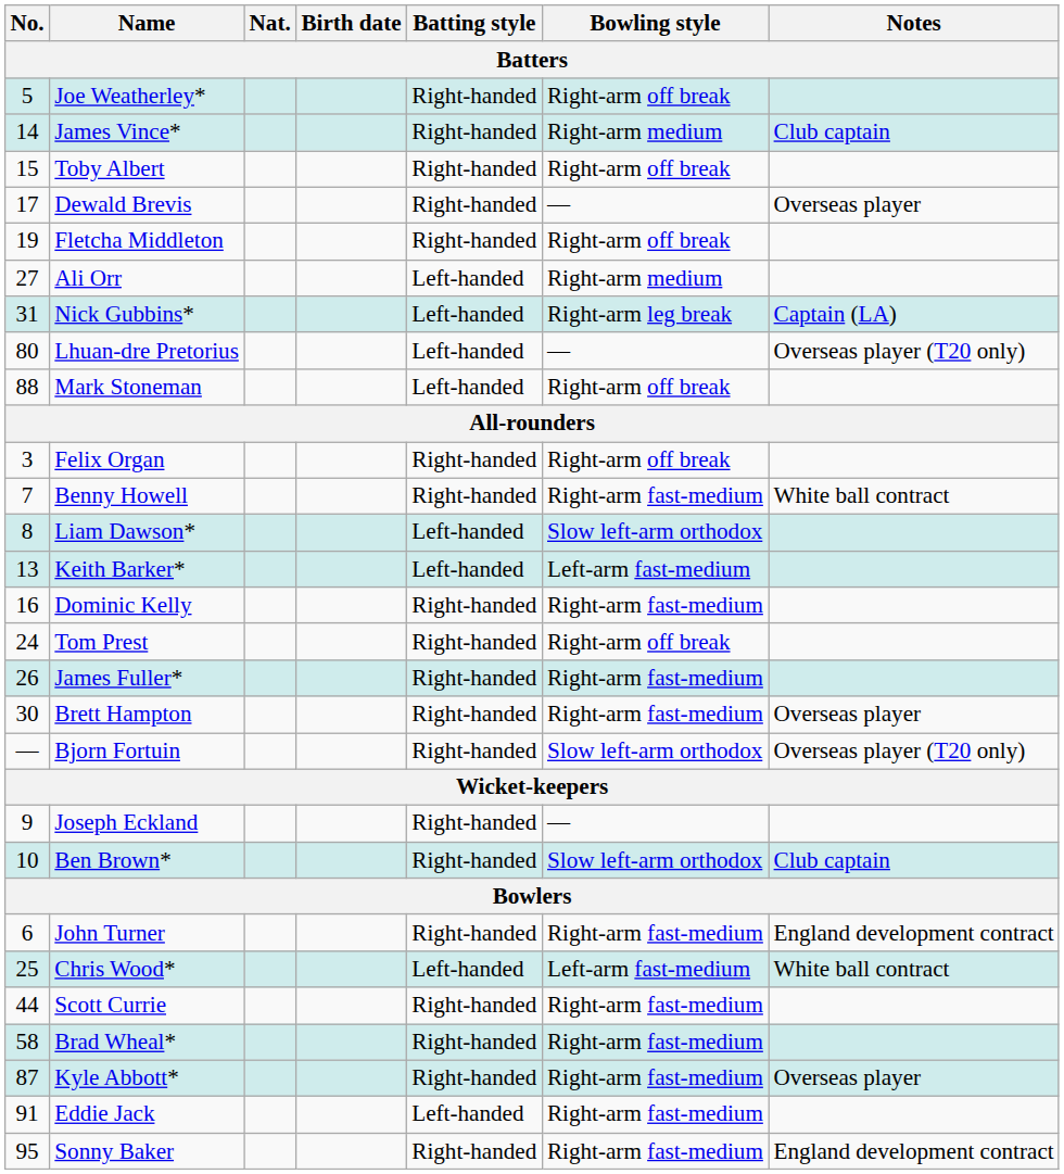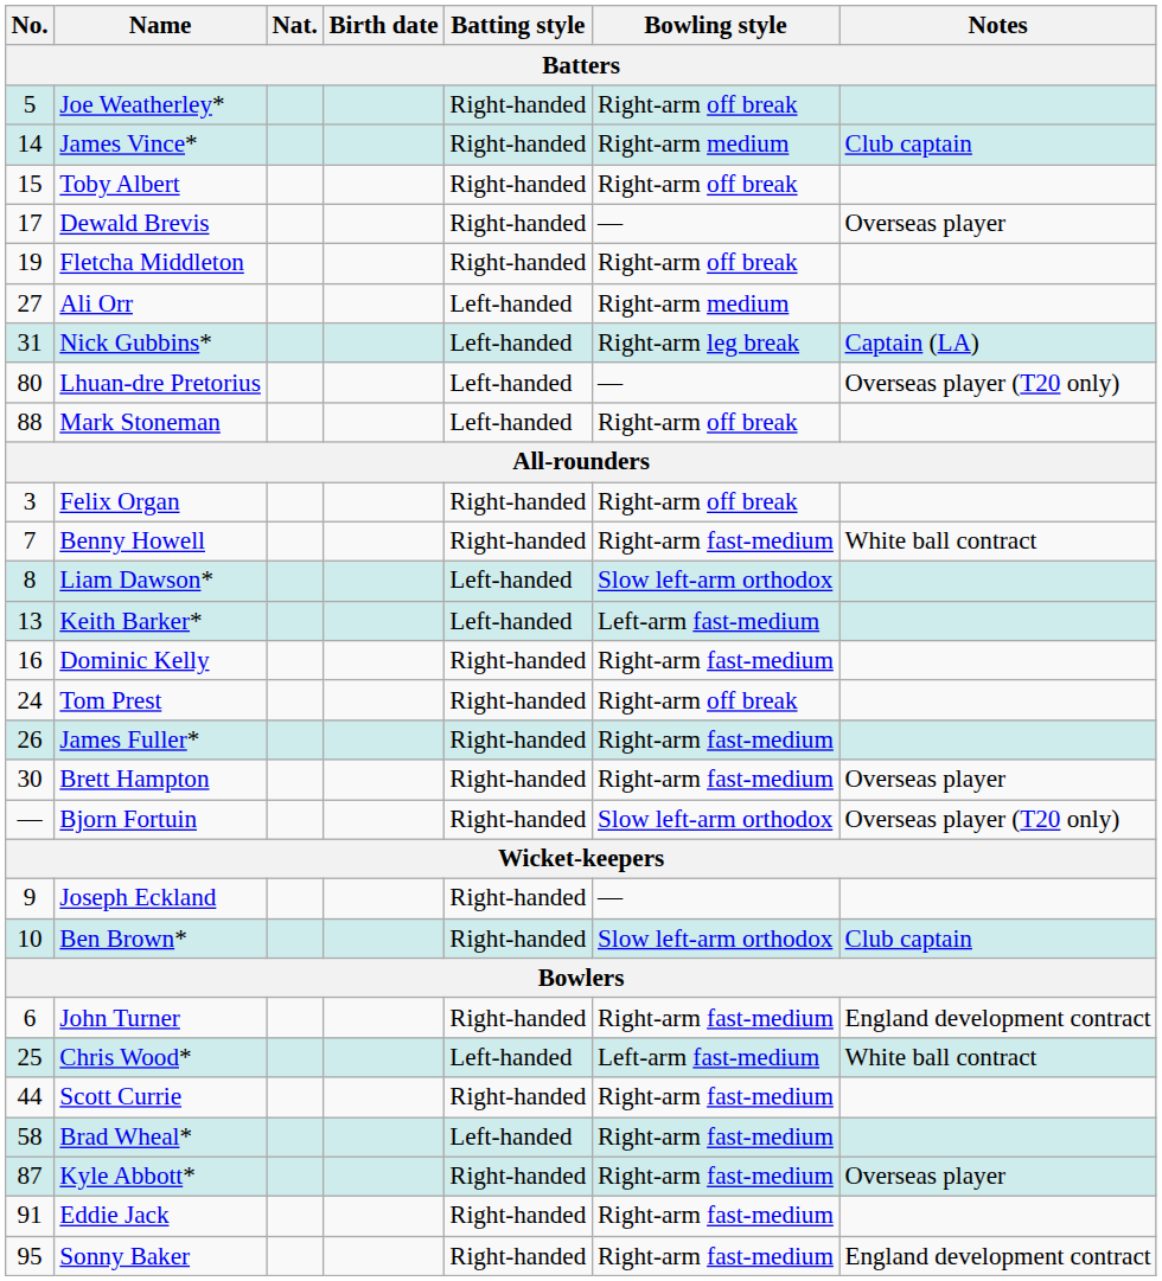 <table class="wikitable">
 <tr>
 <th>No.</th>
 <th>Name</th>
 <th>Nat.</th>
 <th>Birth date</th>
 <th>Batting style</th>
 <th>Bowling style</th>
 <th>Notes</th>
 </tr>
 <tr>
 <th colspan="7">Batters</th>
 </tr>
 <tr style="background:#cfecec;">
 <td style="text-align:center">5</td>
 <td><a href='#'>Joe Weatherley</a>*</td>
 <td></td>
 <td></td>
 <td>Right-handed</td>
 <td>Right-arm <a href='#'>off break</a></td>
 <td></td>
 </tr>
 <tr style="background:#cfecec;">
 <td style="text-align:center">14</td>
 <td><a href='#'>James Vince</a>* </td>
 <td></td>
 <td></td>
 <td>Right-handed</td>
 <td>Right-arm <a href='#'>medium</a></td>
 <td><a href='#'>Club captain</a></td>
 </tr>
 <tr>
 <td style="text-align:center">15</td>
 <td><a href='#'>Toby Albert</a></td>
 <td></td>
 <td></td>
 <td>Right-handed</td>
 <td>Right-arm <a href='#'>off break</a></td>
 <td></td>
 </tr>
 <tr>
 <td style="text-align:center">17</td>
 <td><a href='#'>Dewald Brevis</a> </td>
 <td></td>
 <td></td>
 <td>Right-handed</td>
 <td>—</td>
 <td>Overseas player</td>
 </tr>
 <tr>
 <td style="text-align:center">19</td>
 <td><a href='#'>Fletcha Middleton</a></td>
 <td></td>
 <td></td>
 <td>Right-handed</td>
 <td>Right-arm <a href='#'>off break</a></td>
 <td></td>
 </tr>
 <tr>
 <td style="text-align:center">27</td>
 <td><a href='#'>Ali Orr</a></td>
 <td></td>
 <td></td>
 <td>Left-handed</td>
 <td>Right-arm <a href='#'>medium</a></td>
 <td></td>
 </tr>
 <tr style="background:#cfecec;">
 <td style="text-align:center">31</td>
 <td><a href='#'>Nick Gubbins</a>*</td>
 <td></td>
 <td></td>
 <td>Left-handed</td>
 <td>Right-arm <a href='#'>leg break</a></td>
 <td><a href='#'>Captain</a> (<a href='#'>LA</a>)</td>
 </tr>
 <tr>
 <td style="text-align:center">80</td>
 <td><a href='#'>Lhuan-dre Pretorius</a></td>
 <td></td>
 <td></td>
 <td>Left-handed</td>
 <td>—</td>
 <td>Overseas player (<a href='#'>T20</a> only)</td>
 </tr>
 <tr>
 <td style="text-align:center">88</td>
 <td><a href='#'>Mark Stoneman</a> </td>
 <td></td>
 <td></td>
 <td>Left-handed</td>
 <td>Right-arm <a href='#'>off break</a></td>
 <td></td>
 </tr>
 <tr>
 <th colspan="7">All-rounders</th>
 </tr>
 <tr>
 <td style="text-align:center">3</td>
 <td><a href='#'>Felix Organ</a></td>
 <td></td>
 <td></td>
 <td>Right-handed</td>
 <td>Right-arm <a href='#'>off break</a></td>
 <td></td>
 </tr>
 <tr>
 <td style="text-align:center">7</td>
 <td><a href='#'>Benny Howell</a></td>
 <td></td>
 <td></td>
 <td>Right-handed</td>
 <td>Right-arm <a href='#'>fast-medium</a></td>
 <td>White ball contract</td>
 </tr>
 <tr style="background:#cfecec;">
 <td style="text-align:center">8</td>
 <td><a href='#'>Liam Dawson</a>* </td>
 <td></td>
 <td></td>
 <td>Left-handed</td>
 <td><a href='#'>Slow left-arm orthodox</a></td>
 <td></td>
 </tr>
 <tr style="background:#cfecec;">
 <td style="text-align:center">13</td>
 <td><a href='#'>Keith Barker</a>*</td>
 <td></td>
 <td></td>
 <td>Left-handed</td>
 <td>Left-arm <a href='#'>fast-medium</a></td>
 <td></td>
 </tr>
 <tr>
 <td style="text-align:center">16</td>
 <td><a href='#'>Dominic Kelly</a></td>
 <td></td>
 <td></td>
 <td>Right-handed</td>
 <td>Right-arm <a href='#'>fast-medium</a></td>
 </tr>
 <tr>
 <td style="text-align:center">24</td>
 <td><a href='#'>Tom Prest</a></td>
 <td></td>
 <td></td>
 <td>Right-handed</td>
 <td>Right-arm <a href='#'>off break</a></td>
 <td></td>
 </tr>
 <tr style="background:#cfecec;">
 <td style="text-align:center">26</td>
 <td><a href='#'>James Fuller</a>*</td>
 <td></td>
 <td></td>
 <td>Right-handed</td>
 <td>Right-arm <a href='#'>fast-medium</a></td>
 <td></td>
 </tr>
 <tr>
 <td style="text-align:center">30</td>
 <td><a href='#'>Brett Hampton</a></td>
 <td></td>
 <td></td>
 <td>Right-handed</td>
 <td>Right-arm <a href='#'>fast-medium</a></td>
 <td>Overseas player</td>
 </tr>
 <tr>
 <td style="text-align:center">—</td>
 <td><a href='#'>Bjorn Fortuin</a> </td>
 <td></td>
 <td></td>
 <td>Right-handed</td>
 <td><a href='#'>Slow left-arm orthodox</a></td>
 <td>Overseas player (<a href='#'>T20</a> only)</td>
 </tr>
 <tr>
 <th colspan="7">Wicket-keepers</th>
 </tr>
 <tr>
 <td style="text-align:center">9</td>
 <td><a href='#'>Joseph Eckland</a></td>
 <td></td>
 <td></td>
 <td>Right-handed</td>
 <td>—</td>
 <td></td>
 </tr>
 <tr style="background:#cfecec;">
 <td style="text-align:center">10</td>
 <td><a href='#'>Ben Brown</a>*</td>
 <td></td>
 <td></td>
 <td>Right-handed</td>
 <td><a href='#'>Slow left-arm orthodox</a></td>
 <td><a href='#'>Club captain</a></td>
 </tr>
 <tr>
 <th colspan="7">Bowlers</th>
 </tr>
 <tr>
 <td style="text-align:center">6</td>
 <td><a href='#'>John Turner</a> </td>
 <td></td>
 <td></td>
 <td>Right-handed</td>
 <td>Right-arm <a href='#'>fast-medium</a></td>
 <td>England development contract</td>
 </tr>
 <tr style="background:#cfecec;">
 <td style="text-align:center">25</td>
 <td><a href='#'>Chris Wood</a>*</td>
 <td></td>
 <td></td>
 <td>Left-handed</td>
 <td>Left-arm <a href='#'>fast-medium</a></td>
 <td>White ball contract</td>
 </tr>
 <tr>
 <td style="text-align:center">44</td>
 <td><a href='#'>Scott Currie</a> </td>
 <td></td>
 <td></td>
 <td>Right-handed</td>
 <td>Right-arm <a href='#'>fast-medium</a></td>
 <td></td>
 </tr>
 <tr style="background:#cfecec;">
 <td style="text-align:center">58</td>
 <td><a href='#'>Brad Wheal</a>* </td>
 <td></td>
 <td></td>
-<td>Right-handed</td>
+<td>Left-handed</td>
 <td>Right-arm <a href='#'>fast-medium</a></td>
 <td></td>
 </tr>
 <tr style="background:#cfecec;">
 <td style="text-align:center">87</td>
 <td><a href='#'>Kyle Abbott</a>* </td>
 <td></td>
 <td></td>
 <td>Right-handed</td>
 <td>Right-arm <a href='#'>fast-medium</a></td>
 <td>Overseas player</td>
 </tr>
 <tr>
 <td style="text-align:center">91</td>
 <td><a href='#'>Eddie Jack</a></td>
 <td></td>
 <td></td>
-<td>Left-handed</td>
+<td>Right-handed</td>
 <td>Right-arm <a href='#'>fast-medium</a></td>
 <td></td>
 </tr>
 <tr>
 <td style="text-align:center">95</td>
 <td><a href='#'>Sonny Baker</a></td>
 <td></td>
 <td></td>
 <td>Right-handed</td>
 <td>Right-arm <a href='#'>fast-medium</a></td>
 <td>England development contract</td>
 </tr>
 </table>
